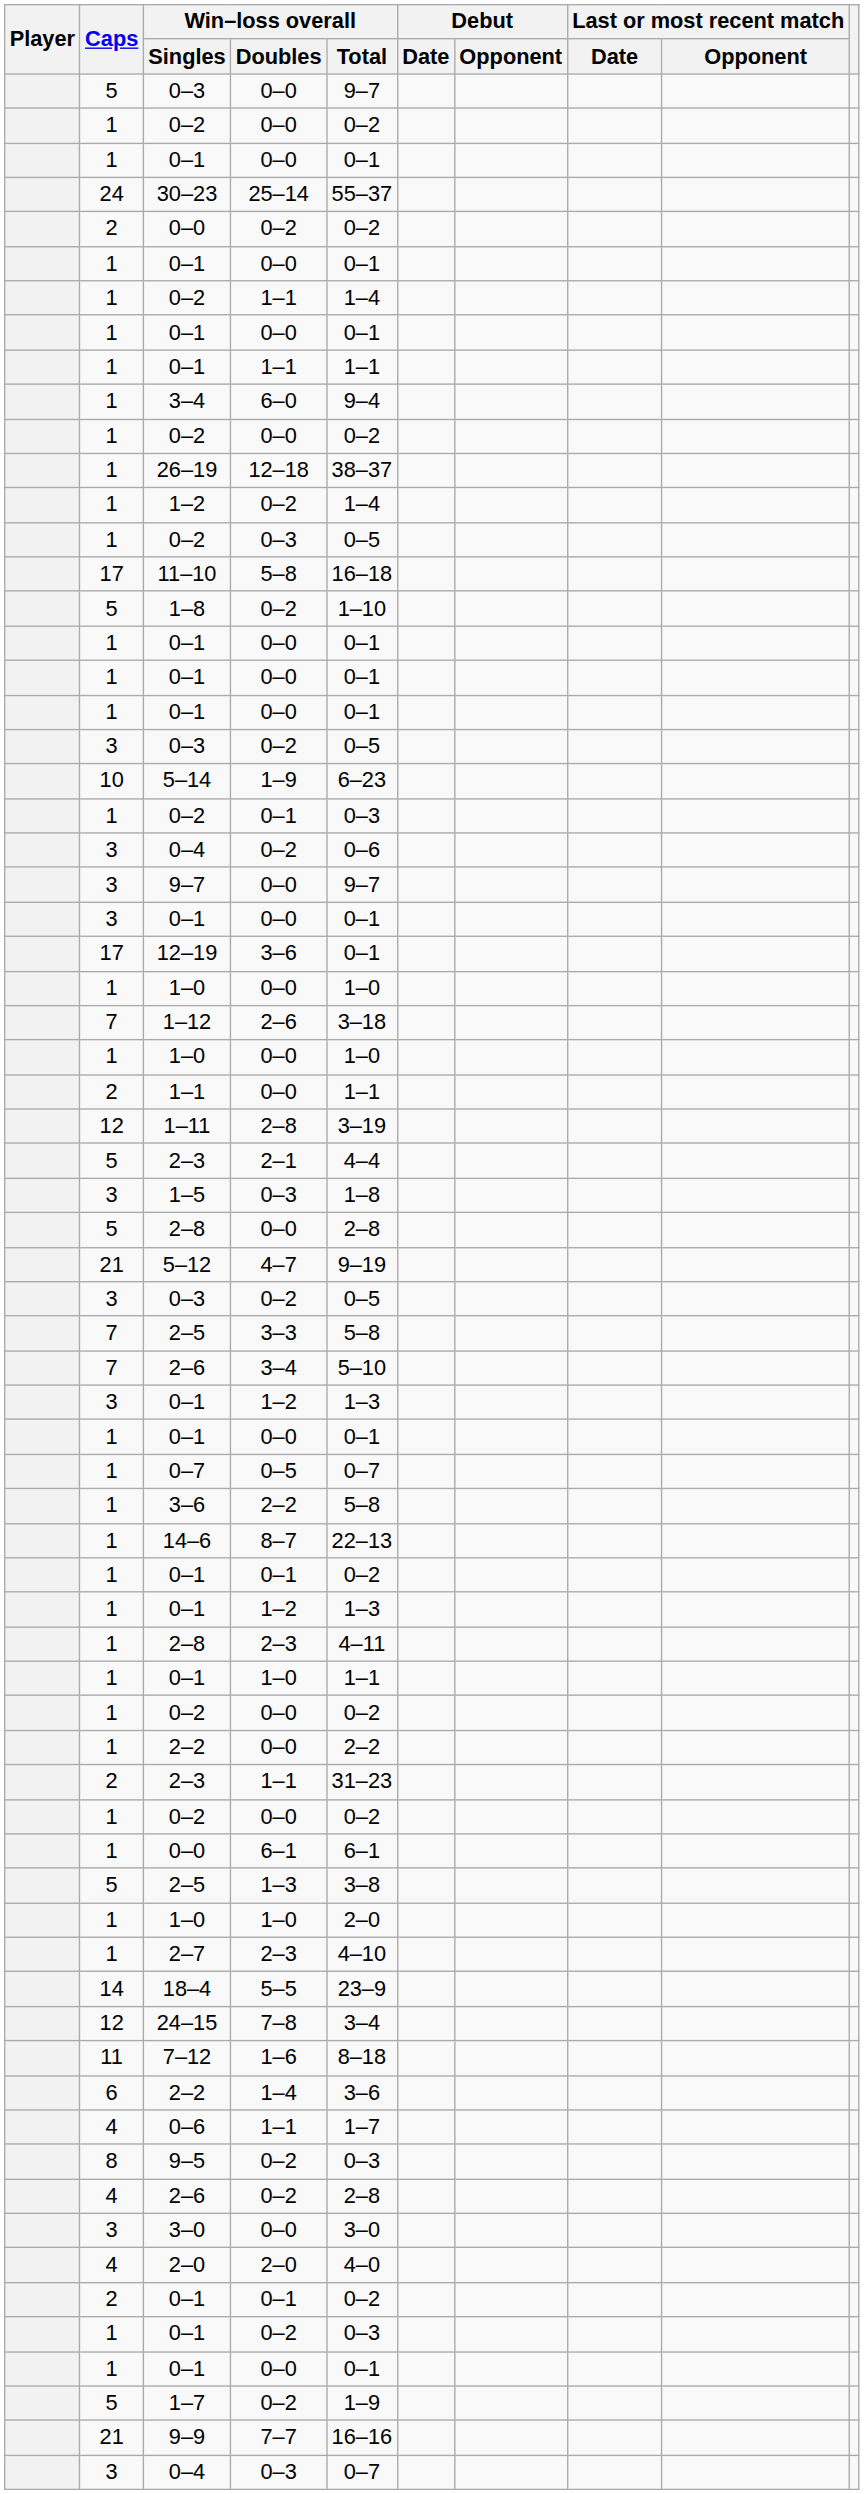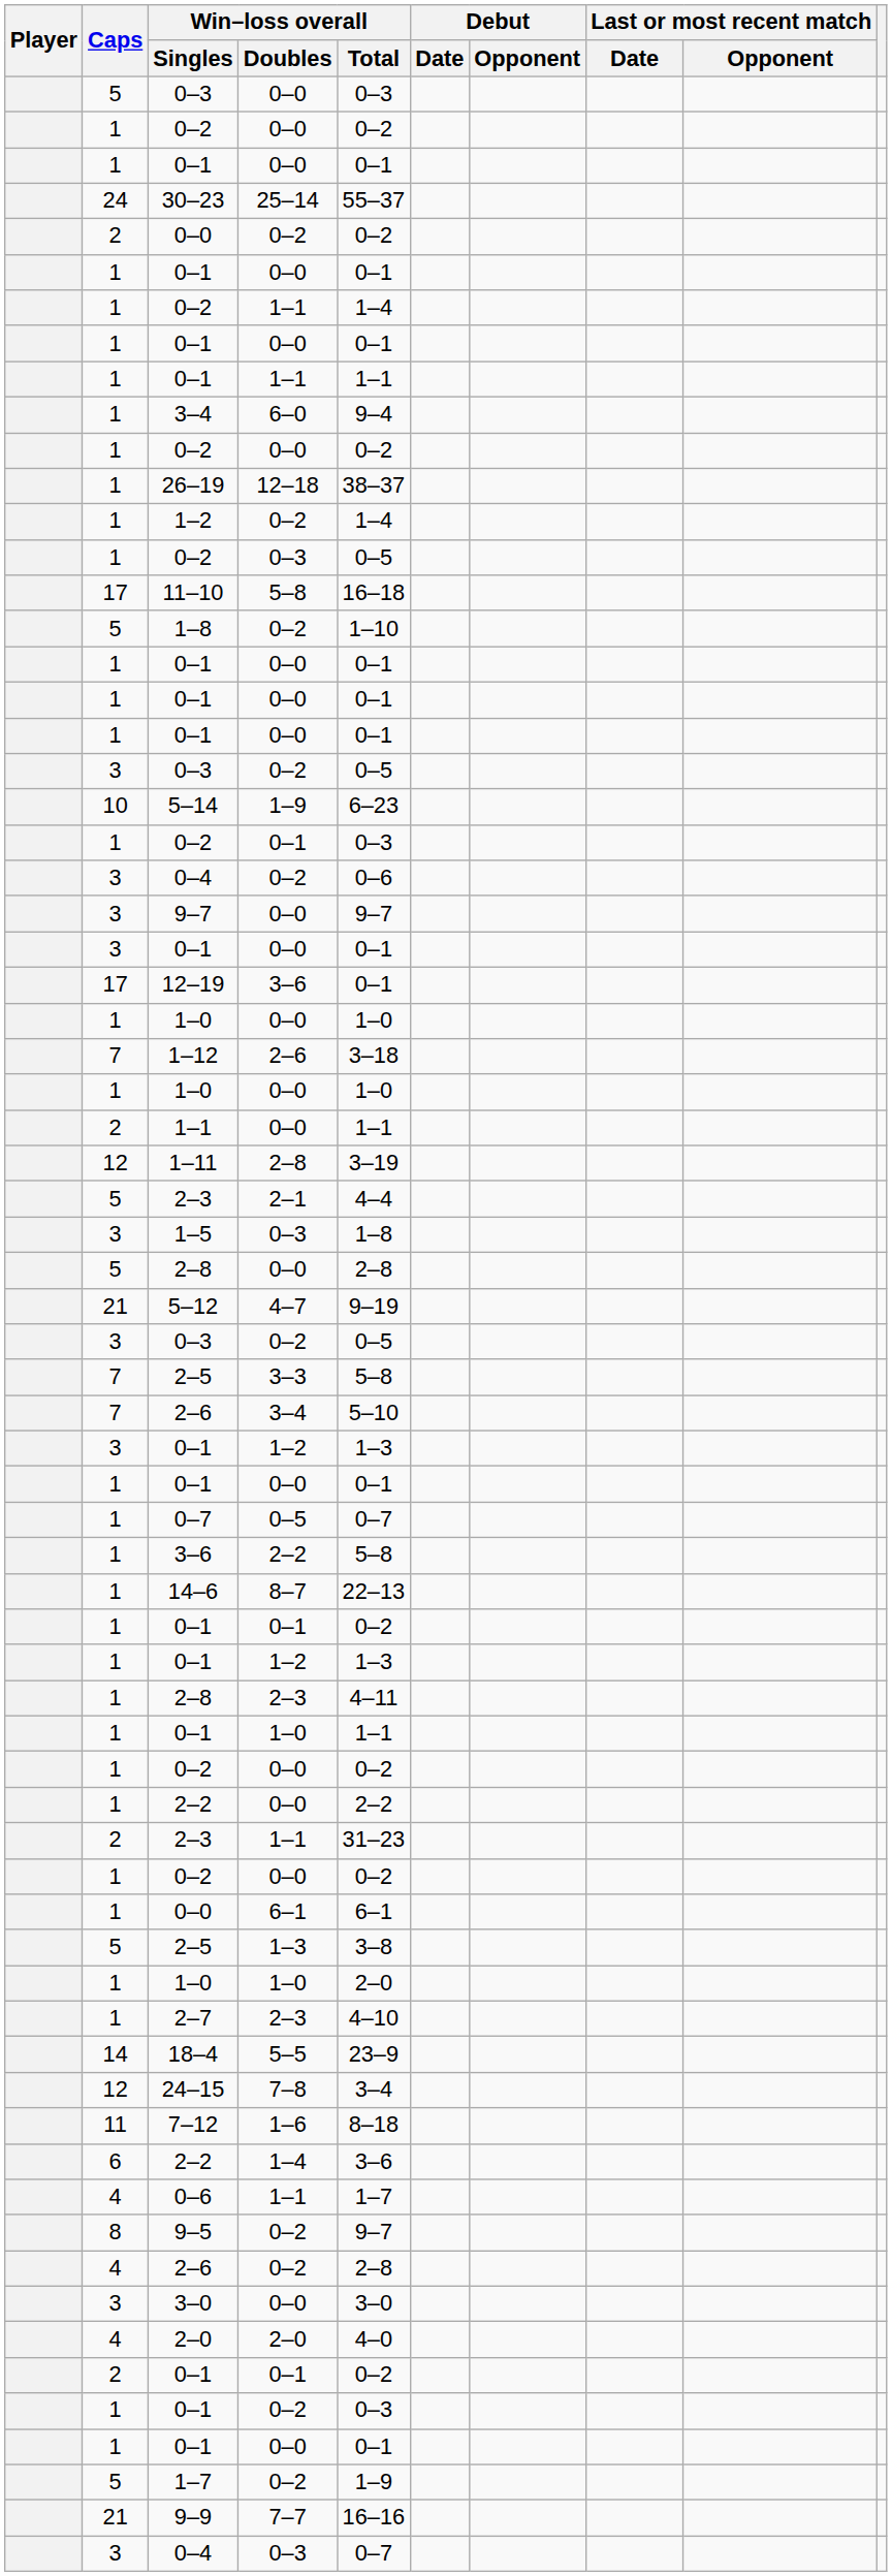 <table class="wikitable plainrowheaders sortable" style=text-align:center>
 <tr>
 <th scope=col rowspan=2>Player</th>
 <th scope=col rowspan=2><a href='#'>Caps</a></th>
 <th scope=col colspan=3>Win–loss overall</th>
 <th scope=col colspan=2>Debut</th>
 <th scope=col colspan=2>Last or most recent match</th>
 <th scope=col rowspan=2 class=unsortable></th>
 </tr>
 <tr class=unsortable>
 <th scope=col>Singles</th>
 <th scope=col>Doubles</th>
 <th scope=col>Total</th>
 <th scope=col>Date</th>
 <th scope=col>Opponent</th>
 <th scope=col>Date</th>
 <th scope=col>Opponent</th>
 </tr>
 <tr>
 <th scope=row></th>
 <td>5</td>
 <td>0–3</td>
 <td>0–0</td>
-<td>9–7</td>
+<td>0–3</td>
 <td align=left></td>
 <td align=left></td>
 <td align=left></td>
 <td align=left></td>
 <td></td>
 </tr>
 <tr>
 <th scope=row></th>
 <td>1</td>
 <td>0–2</td>
 <td>0–0</td>
 <td>0–2</td>
 <td align=left></td>
 <td align=left></td>
 <td align=left></td>
 <td align=left></td>
 <td></td>
 </tr>
 <tr>
 <th scope=row></th>
 <td>1</td>
 <td>0–1</td>
 <td>0–0</td>
 <td>0–1</td>
 <td align=left></td>
 <td align=left></td>
 <td align=left></td>
 <td align=left></td>
 <td></td>
 </tr>
 <tr>
 <th scope=row></th>
 <td>24</td>
 <td>30–23</td>
 <td>25–14</td>
 <td>55–37</td>
 <td align=left></td>
 <td align=left></td>
 <td align=left></td>
 <td align=left></td>
 <td></td>
 </tr>
 <tr>
 <th scope=row></th>
 <td>2</td>
 <td>0–0</td>
 <td>0–2</td>
 <td>0–2</td>
 <td align=left></td>
 <td align=left></td>
 <td align=left></td>
 <td align=left></td>
 <td></td>
 </tr>
 <tr>
 <th scope=row></th>
 <td>1</td>
 <td>0–1</td>
 <td>0–0</td>
 <td>0–1</td>
 <td align=left></td>
 <td align=left></td>
 <td align=left></td>
 <td align=left></td>
 <td></td>
 </tr>
 <tr>
 <th scope=row></th>
 <td>1</td>
 <td>0–2</td>
 <td>1–1</td>
 <td>1–4</td>
 <td align=left></td>
 <td align=left></td>
 <td align=left></td>
 <td align=left></td>
 <td></td>
 </tr>
 <tr>
 <th scope=row></th>
 <td>1</td>
 <td>0–1</td>
 <td>0–0</td>
 <td>0–1</td>
 <td align=left></td>
 <td align=left></td>
 <td align=left></td>
 <td align=left></td>
 <td></td>
 </tr>
 <tr>
 <th scope=row></th>
 <td>1</td>
 <td>0–1</td>
 <td>1–1</td>
 <td>1–1</td>
 <td align=left></td>
 <td align=left></td>
 <td align=left></td>
 <td align=left></td>
 <td></td>
 </tr>
 <tr>
 <th scope=row></th>
 <td>1</td>
 <td>3–4</td>
 <td>6–0</td>
 <td>9–4</td>
 <td align=left></td>
 <td align=left></td>
 <td align=left></td>
 <td align=left></td>
 <td></td>
 </tr>
 <tr>
 <th scope=row></th>
 <td>1</td>
 <td>0–2</td>
 <td>0–0</td>
 <td>0–2</td>
 <td align=left></td>
 <td align=left></td>
 <td align=left></td>
 <td align=left></td>
 <td></td>
 </tr>
 <tr>
 <th scope=row></th>
 <td>1</td>
 <td>26–19</td>
 <td>12–18</td>
 <td>38–37</td>
 <td align=left></td>
 <td align=left></td>
 <td align=left></td>
 <td align=left></td>
 <td></td>
 </tr>
 <tr>
 <th scope=row></th>
 <td>1</td>
 <td>1–2</td>
 <td>0–2</td>
 <td>1–4</td>
 <td align=left></td>
 <td align=left></td>
 <td align=left></td>
 <td align=left></td>
 <td></td>
 </tr>
 <tr>
 <th scope=row></th>
 <td>1</td>
 <td>0–2</td>
 <td>0–3</td>
 <td>0–5</td>
 <td align=left></td>
 <td align=left></td>
 <td align=left></td>
 <td align=left></td>
 <td></td>
 </tr>
 <tr>
 <th scope=row></th>
 <td>17</td>
 <td>11–10</td>
 <td>5–8</td>
 <td>16–18</td>
 <td align=left></td>
 <td align=left></td>
 <td align=left></td>
 <td align=left></td>
 <td></td>
 </tr>
 <tr>
 <th scope=row></th>
 <td>5</td>
 <td>1–8</td>
 <td>0–2</td>
 <td>1–10</td>
 <td align=left></td>
 <td align=left></td>
 <td align=left></td>
 <td align=left></td>
 <td></td>
 </tr>
 <tr>
 <th scope=row></th>
 <td>1</td>
 <td>0–1</td>
 <td>0–0</td>
 <td>0–1</td>
 <td align=left></td>
 <td align=left></td>
 <td align=left></td>
 <td align=left></td>
 <td></td>
 </tr>
 <tr>
 <th scope=row></th>
 <td>1</td>
 <td>0–1</td>
 <td>0–0</td>
 <td>0–1</td>
 <td align=left></td>
 <td align=left></td>
 <td align=left></td>
 <td align=left></td>
 <td></td>
 </tr>
 <tr>
 <th scope=row></th>
 <td>1</td>
 <td>0–1</td>
 <td>0–0</td>
 <td>0–1</td>
 <td align=left></td>
 <td align=left></td>
 <td align=left></td>
 <td align=left></td>
 <td></td>
 </tr>
 <tr>
 <th scope=row></th>
 <td>3</td>
 <td>0–3</td>
 <td>0–2</td>
 <td>0–5</td>
 <td align=left></td>
 <td align=left></td>
 <td align=left></td>
 <td align=left></td>
 <td></td>
 </tr>
 <tr>
 <th scope=row></th>
 <td>10</td>
 <td>5–14</td>
 <td>1–9</td>
 <td>6–23</td>
 <td align=left></td>
 <td align=left></td>
 <td align=left></td>
 <td align=left></td>
 <td></td>
 </tr>
 <tr>
 <th scope=row></th>
 <td>1</td>
 <td>0–2</td>
 <td>0–1</td>
 <td>0–3</td>
 <td align=left></td>
 <td align=left></td>
 <td align=left></td>
 <td align=left></td>
 <td></td>
 </tr>
 <tr>
 <th scope=row></th>
 <td>3</td>
 <td>0–4</td>
 <td>0–2</td>
 <td>0–6</td>
 <td align=left></td>
 <td align=left></td>
 <td align=left></td>
 <td align=left></td>
 <td></td>
 </tr>
 <tr>
 <th scope=row></th>
 <td>3</td>
 <td>9–7</td>
 <td>0–0</td>
 <td>9–7</td>
 <td align=left></td>
 <td align=left></td>
 <td align=left></td>
 <td align=left></td>
 <td></td>
 </tr>
 <tr>
 <th scope=row></th>
 <td>3</td>
 <td>0–1</td>
 <td>0–0</td>
 <td>0–1</td>
 <td align=left></td>
 <td align=left></td>
 <td align=left></td>
 <td align=left></td>
 <td></td>
 </tr>
 <tr>
 <th scope=row></th>
 <td>17</td>
 <td>12–19</td>
 <td>3–6</td>
 <td>0–1</td>
 <td align=left></td>
 <td align=left></td>
 <td align=left></td>
 <td align=left></td>
 <td></td>
 </tr>
 <tr>
 <th scope=row></th>
 <td>1</td>
 <td>1–0</td>
 <td>0–0</td>
 <td>1–0</td>
 <td align=left></td>
 <td align=left></td>
 <td align=left></td>
 <td align=left></td>
 <td></td>
 </tr>
 <tr>
 <th scope=row></th>
 <td>7</td>
 <td>1–12</td>
 <td>2–6</td>
 <td>3–18</td>
 <td align=left></td>
 <td align=left></td>
 <td align=left></td>
 <td align=left></td>
 <td></td>
 </tr>
 <tr>
 <th scope=row></th>
 <td>1</td>
 <td>1–0</td>
 <td>0–0</td>
 <td>1–0</td>
 <td align=left></td>
 <td align=left></td>
 <td align=left></td>
 <td align=left></td>
 <td></td>
 </tr>
 <tr>
 <th scope=row></th>
 <td>2</td>
 <td>1–1</td>
 <td>0–0</td>
 <td>1–1</td>
 <td align=left></td>
 <td align=left></td>
 <td align=left></td>
 <td align=left></td>
 <td></td>
 </tr>
 <tr>
 <th scope=row></th>
 <td>12</td>
 <td>1–11</td>
 <td>2–8</td>
 <td>3–19</td>
 <td align=left></td>
 <td align=left></td>
 <td align=left></td>
 <td align=left></td>
 <td></td>
 </tr>
 <tr>
 <th scope=row></th>
 <td>5</td>
 <td>2–3</td>
 <td>2–1</td>
 <td>4–4</td>
 <td align=left></td>
 <td align=left></td>
 <td align=left></td>
 <td align=left></td>
 <td></td>
 </tr>
 <tr>
 <th scope=row></th>
 <td>3</td>
 <td>1–5</td>
 <td>0–3</td>
 <td>1–8</td>
 <td align=left></td>
 <td align=left></td>
 <td align=left></td>
 <td align=left></td>
 <td></td>
 </tr>
 <tr>
 <th scope=row></th>
 <td>5</td>
 <td>2–8</td>
 <td>0–0</td>
 <td>2–8</td>
 <td align=left></td>
 <td align=left></td>
 <td align=left></td>
 <td align=left></td>
 <td></td>
 </tr>
 <tr>
 <th scope=row></th>
 <td>21</td>
 <td>5–12</td>
 <td>4–7</td>
 <td>9–19</td>
 <td align=left></td>
 <td align=left></td>
 <td align=left></td>
 <td align=left></td>
 <td></td>
 </tr>
 <tr>
 <th scope=row></th>
 <td>3</td>
 <td>0–3</td>
 <td>0–2</td>
 <td>0–5</td>
 <td align=left></td>
 <td align=left></td>
 <td align=left></td>
 <td align=left></td>
 <td></td>
 </tr>
 <tr>
 <th scope=row></th>
 <td>7</td>
 <td>2–5</td>
 <td>3–3</td>
 <td>5–8</td>
 <td align=left></td>
 <td align=left></td>
 <td align=left></td>
 <td align=left></td>
 <td></td>
 </tr>
 <tr>
 <th scope=row></th>
 <td>7</td>
 <td>2–6</td>
 <td>3–4</td>
 <td>5–10</td>
 <td align=left></td>
 <td align=left></td>
 <td align=left></td>
 <td align=left></td>
 <td></td>
 </tr>
 <tr>
 <th scope=row></th>
 <td>3</td>
 <td>0–1</td>
 <td>1–2</td>
 <td>1–3</td>
 <td align=left></td>
 <td align=left></td>
 <td align=left></td>
 <td align=left></td>
 <td></td>
 </tr>
 <tr>
 <th scope=row></th>
 <td>1</td>
 <td>0–1</td>
 <td>0–0</td>
 <td>0–1</td>
 <td align=left></td>
 <td align=left></td>
 <td align=left></td>
 <td align=left></td>
 <td></td>
 </tr>
 <tr>
 <th scope=row></th>
 <td>1</td>
 <td>0–7</td>
 <td>0–5</td>
 <td>0–7</td>
 <td align=left></td>
 <td align=left></td>
 <td align=left></td>
 <td align=left></td>
 <td></td>
 </tr>
 <tr>
 <th scope=row></th>
 <td>1</td>
 <td>3–6</td>
 <td>2–2</td>
 <td>5–8</td>
 <td align=left></td>
 <td align=left></td>
 <td align=left></td>
 <td align=left></td>
 <td></td>
 </tr>
 <tr>
 <th scope=row></th>
 <td>1</td>
 <td>14–6</td>
 <td>8–7</td>
 <td>22–13</td>
 <td align=left></td>
 <td align=left></td>
 <td align=left></td>
 <td align=left></td>
 <td></td>
 </tr>
 <tr>
 <th scope=row></th>
 <td>1</td>
 <td>0–1</td>
 <td>0–1</td>
 <td>0–2</td>
 <td align=left></td>
 <td align=left></td>
 <td align=left></td>
 <td align=left></td>
 <td></td>
 </tr>
 <tr>
 <th scope=row></th>
 <td>1</td>
 <td>0–1</td>
 <td>1–2</td>
 <td>1–3</td>
 <td align=left></td>
 <td align=left></td>
 <td align=left></td>
 <td align=left></td>
 <td></td>
 </tr>
 <tr>
 <th scope=row></th>
 <td>1</td>
 <td>2–8</td>
 <td>2–3</td>
 <td>4–11</td>
 <td align=left></td>
 <td align=left></td>
 <td align=left></td>
 <td align=left></td>
 <td></td>
 </tr>
 <tr>
 <th scope=row></th>
 <td>1</td>
 <td>0–1</td>
 <td>1–0</td>
 <td>1–1</td>
 <td align=left></td>
 <td align=left></td>
 <td align=left></td>
 <td align=left></td>
 <td></td>
 </tr>
 <tr>
 <th scope=row></th>
 <td>1</td>
 <td>0–2</td>
 <td>0–0</td>
 <td>0–2</td>
 <td align=left></td>
 <td align=left></td>
 <td align=left></td>
 <td align=left></td>
 <td></td>
 </tr>
 <tr>
 <th scope=row></th>
 <td>1</td>
 <td>2–2</td>
 <td>0–0</td>
 <td>2–2</td>
 <td align=left></td>
 <td align=left></td>
 <td align=left></td>
 <td align=left></td>
 <td></td>
 </tr>
 <tr>
 <th scope=row></th>
 <td>2</td>
 <td>2–3</td>
 <td>1–1</td>
 <td>31–23</td>
 <td align=left></td>
 <td align=left></td>
 <td align=left></td>
 <td align=left></td>
 <td></td>
 </tr>
 <tr>
 <th scope=row></th>
 <td>1</td>
 <td>0–2</td>
 <td>0–0</td>
 <td>0–2</td>
 <td align=left></td>
 <td align=left></td>
 <td align=left></td>
 <td align=left></td>
 <td></td>
 </tr>
 <tr>
 <th scope=row></th>
 <td>1</td>
 <td>0–0</td>
 <td>6–1</td>
 <td>6–1</td>
 <td align=left></td>
 <td align=left></td>
 <td align=left></td>
 <td align=left></td>
 <td></td>
 </tr>
 <tr>
 <th scope=row></th>
 <td>5</td>
 <td>2–5</td>
 <td>1–3</td>
 <td>3–8</td>
 <td align=left></td>
 <td align=left></td>
 <td align=left></td>
 <td align=left></td>
 <td></td>
 </tr>
 <tr>
 <th scope=row></th>
 <td>1</td>
 <td>1–0</td>
 <td>1–0</td>
 <td>2–0</td>
 <td align=left></td>
 <td align=left></td>
 <td align=left></td>
 <td align=left></td>
 <td></td>
 </tr>
 <tr>
 <th scope=row></th>
 <td>1</td>
 <td>2–7</td>
 <td>2–3</td>
 <td>4–10</td>
 <td align=left></td>
 <td align=left></td>
 <td align=left></td>
 <td align=left></td>
 <td></td>
 </tr>
 <tr>
 <th scope=row></th>
 <td>14</td>
 <td>18–4</td>
 <td>5–5</td>
 <td>23–9</td>
 <td align=left></td>
 <td align=left></td>
 <td align=left></td>
 <td align=left></td>
 <td></td>
 </tr>
 <tr>
 <th scope=row></th>
 <td>12</td>
 <td>24–15</td>
 <td>7–8</td>
 <td>3–4</td>
 <td align=left></td>
 <td align=left></td>
 <td align=left></td>
 <td align=left></td>
 <td></td>
 </tr>
 <tr>
 <th scope=row></th>
 <td>11</td>
 <td>7–12</td>
 <td>1–6</td>
 <td>8–18</td>
 <td align=left></td>
 <td align=left></td>
 <td align=left></td>
 <td align=left></td>
 <td></td>
 </tr>
 <tr>
 <th scope=row></th>
 <td>6</td>
 <td>2–2</td>
 <td>1–4</td>
 <td>3–6</td>
 <td align=left></td>
 <td align=left></td>
 <td align=left></td>
 <td align=left></td>
 <td></td>
 </tr>
 <tr>
 <th scope=row></th>
 <td>4</td>
 <td>0–6</td>
 <td>1–1</td>
 <td>1–7</td>
 <td align=left></td>
 <td align=left></td>
 <td align=left></td>
 <td align=left></td>
 <td></td>
 </tr>
 <tr>
 <th scope=row></th>
 <td>8</td>
 <td>9–5</td>
 <td>0–2</td>
-<td>0–3</td>
+<td>9–7</td>
 <td align=left></td>
 <td align=left></td>
 <td align=left></td>
 <td align=left></td>
 <td></td>
 </tr>
 <tr>
 <th scope=row></th>
 <td>4</td>
 <td>2–6</td>
 <td>0–2</td>
 <td>2–8</td>
 <td align=left></td>
 <td align=left></td>
 <td align=left></td>
 <td align=left></td>
 <td></td>
 </tr>
 <tr>
 <th scope=row></th>
 <td>3</td>
 <td>3–0</td>
 <td>0–0</td>
 <td>3–0</td>
 <td align=left></td>
 <td align=left></td>
 <td align=left></td>
 <td align=left></td>
 <td></td>
 </tr>
 <tr>
 <th scope=row></th>
 <td>4</td>
 <td>2–0</td>
 <td>2–0</td>
 <td>4–0</td>
 <td align=left></td>
 <td align=left></td>
 <td align=left></td>
 <td align=left></td>
 <td></td>
 </tr>
 <tr>
 <th scope=row></th>
 <td>2</td>
 <td>0–1</td>
 <td>0–1</td>
 <td>0–2</td>
 <td align=left></td>
 <td align=left></td>
 <td align=left></td>
 <td align=left></td>
 <td></td>
 </tr>
 <tr>
 <th scope=row></th>
 <td>1</td>
 <td>0–1</td>
 <td>0–2</td>
 <td>0–3</td>
 <td align=left></td>
 <td align=left></td>
 <td align=left></td>
 <td align=left></td>
 <td></td>
 </tr>
 <tr>
 <th scope=row></th>
 <td>1</td>
 <td>0–1</td>
 <td>0–0</td>
 <td>0–1</td>
 <td align=left></td>
 <td align=left></td>
 <td align=left></td>
 <td align=left></td>
 <td></td>
 </tr>
 <tr>
 <th scope=row></th>
 <td>5</td>
 <td>1–7</td>
 <td>0–2</td>
 <td>1–9</td>
 <td align=left></td>
 <td align=left></td>
 <td align=left></td>
 <td align=left></td>
 <td></td>
 </tr>
 <tr>
 <th scope=row></th>
 <td>21</td>
 <td>9–9</td>
 <td>7–7</td>
 <td>16–16</td>
 <td align=left></td>
 <td align=left></td>
 <td align=left></td>
 <td align=left></td>
 <td></td>
 </tr>
 <tr>
 <th scope=row></th>
 <td>3</td>
 <td>0–4</td>
 <td>0–3</td>
 <td>0–7</td>
 <td align=left></td>
 <td align=left></td>
 <td align=left></td>
 <td align=left></td>
 <td></td>
 </tr>
 </table>
